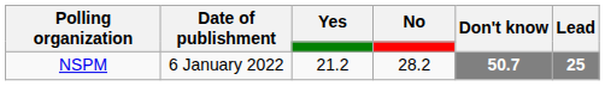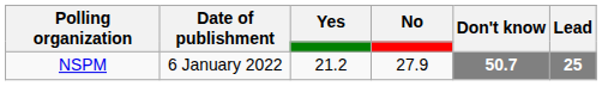 <table class="wikitable" style="text-align:center; font-size:85%; line-height:16px; margin-bottom:0">
 <tr>
 <th rowspan="2" style="width:120px">Polling organization</th>
 <th rowspan="2" style="width:100px">Date of publishment</th>
 <th>Yes</th>
 <th>No</th>
 <th rowspan="2">Don't know</th>
 <th rowspan="2">Lead</th>
 </tr>
 <tr>
 <td style="background:green; width:60px"></td>
 <td style="background:red; width:60px"></td>
 </tr>
 <tr>
 <td><a href='#'>NSPM</a></td>
 <td>6 January 2022</td>
 <td>21.2</td>
-<td>28.2</td>
+<td>27.9</td>
 <td style="background:gray; color:white"><strong>50.7</strong></td>
 <th style="background:gray; color:white">25</th>
 </tr>
 </table>
